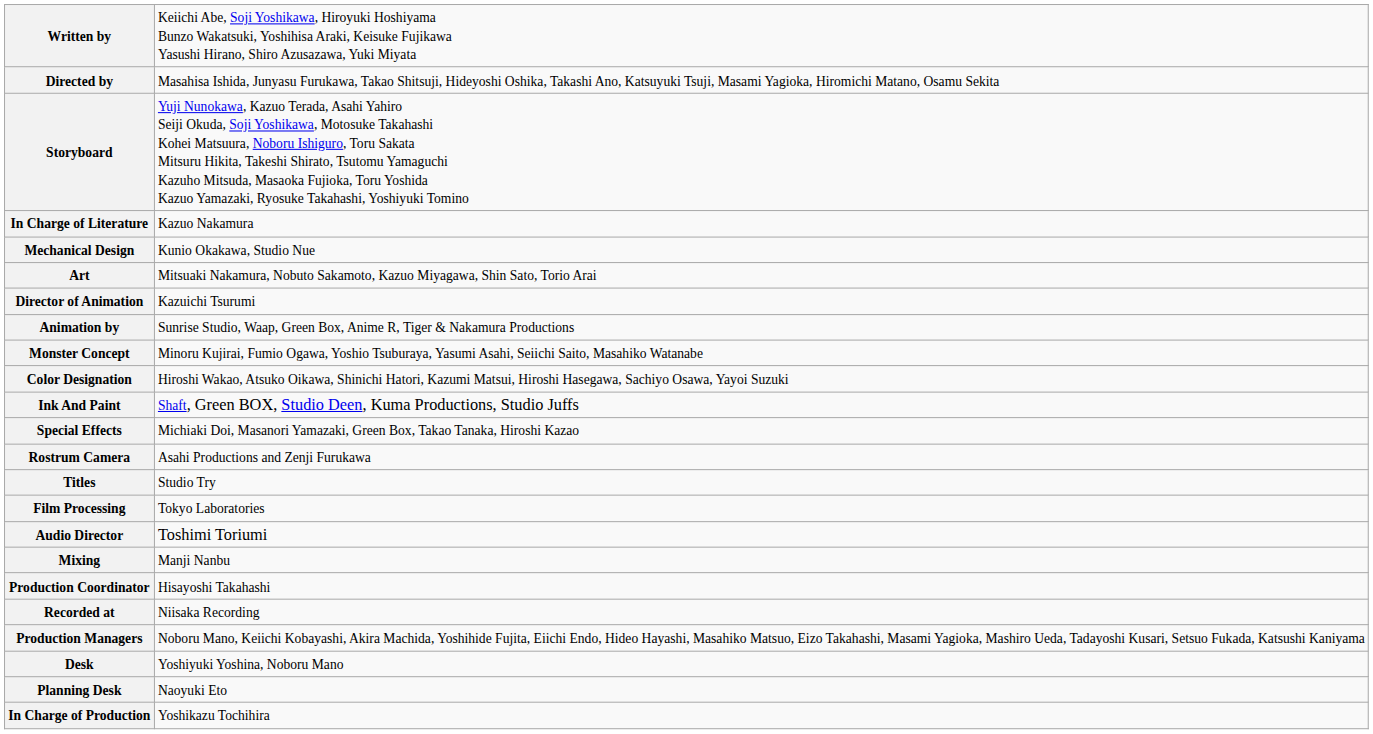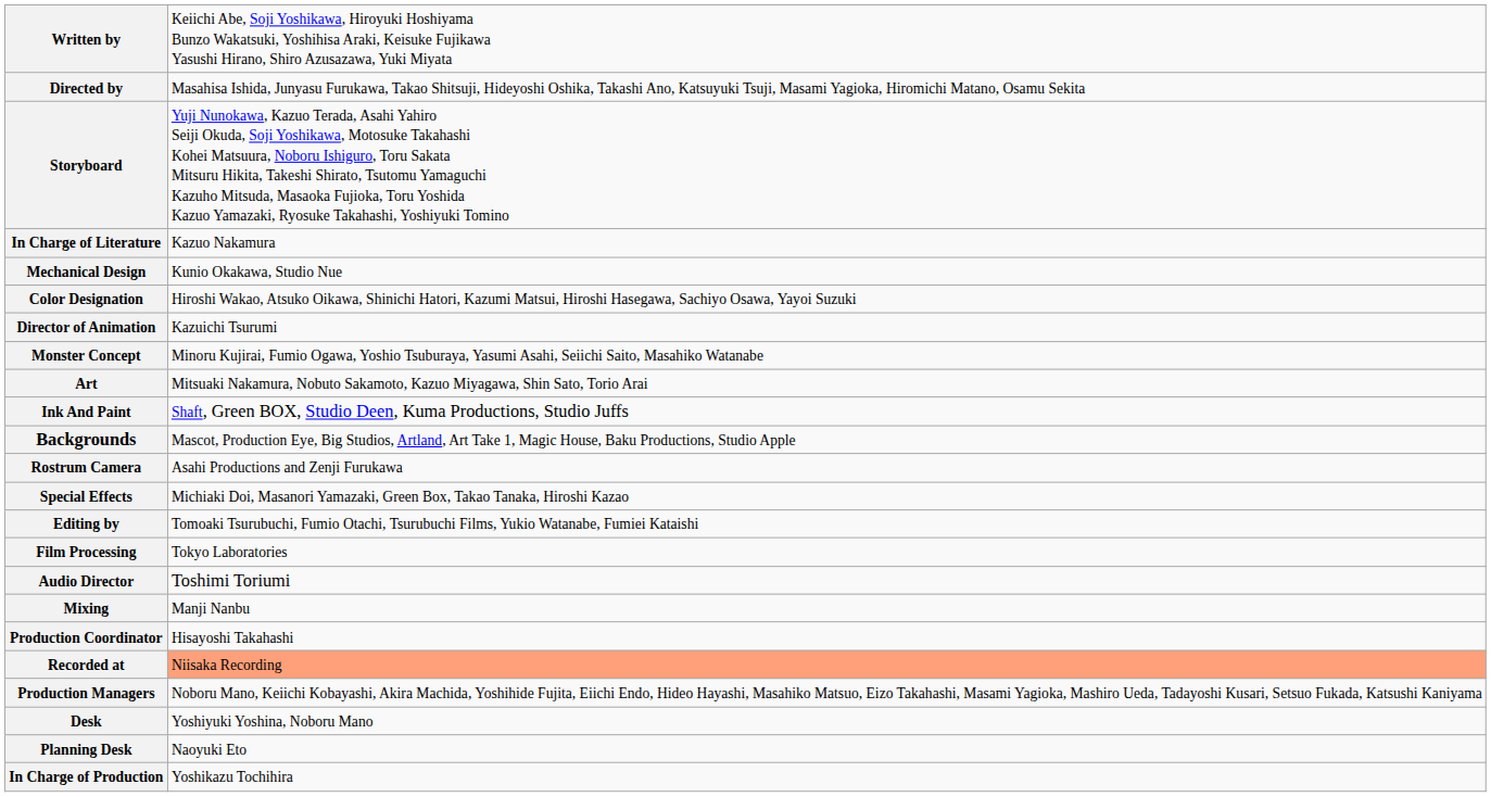 <table class="wikitable">
 <tr>
 <th><small>Written by</small></th>
 <td><small>Keiichi Abe, <a href='#'>Soji Yoshikawa</a>, Hiroyuki Hoshiyama<br>Bunzo Wakatsuki, Yoshihisa Araki, Keisuke Fujikawa<br>Yasushi Hirano, Shiro Azusazawa, Yuki Miyata</small></td>
 </tr>
 <tr>
 <th><small>Directed by</small></th>
 <td><small>Masahisa Ishida, Junyasu Furukawa, Takao Shitsuji, Hideyoshi Oshika, Takashi Ano, Katsuyuki Tsuji, Masami Yagioka, Hiromichi Matano, Osamu Sekita</small></td>
 </tr>
 <tr>
 <th><small>Storyboard</small></th>
 <td><small><a href='#'>Yuji Nunokawa</a>, Kazuo Terada, Asahi Yahiro<br>Seiji Okuda, <a href='#'>Soji Yoshikawa</a>, Motosuke Takahashi<br>Kohei Matsuura, <a href='#'>Noboru Ishiguro</a>, Toru Sakata<br>Mitsuru Hikita, Takeshi Shirato, Tsutomu Yamaguchi<br>Kazuho Mitsuda, Masaoka Fujioka, Toru Yoshida<br>Kazuo Yamazaki, Ryosuke Takahashi, Yoshiyuki Tomino</small></td>
 </tr>
 <tr>
 <th><small>In Charge of Literature</small></th>
 <td><small>Kazuo Nakamura</small></td>
 </tr>
 <tr>
 <th><small>Mechanical Design</small></th>
 <td><small>Kunio Okakawa, Studio Nue</small></td>
 </tr>
 <tr>
-<th><small>Art</small></th>
-<td><small>Mitsuaki Nakamura, Nobuto Sakamoto, Kazuo Miyagawa, Shin Sato, Torio Arai</small></td>
+<th><small>Color Designation</small></th>
+<td><small>Hiroshi Wakao, Atsuko Oikawa, Shinichi Hatori, Kazumi Matsui, Hiroshi Hasegawa, Sachiyo Osawa, Yayoi Suzuki</small></td>
 </tr>
 <tr>
 <th><small>Director of Animation</small></th>
 <td><small>Kazuichi Tsurumi</small></td>
 </tr>
 <tr>
-<th><small>Animation by</small></th>
-<td><small>Sunrise Studio, Waap, Green Box, Anime R, Tiger & Nakamura Productions</small></td>
-</tr>
-<tr>
 <th><small>Monster Concept</small></th>
 <td><small>Minoru Kujirai, Fumio Ogawa, Yoshio Tsuburaya, Yasumi Asahi, Seiichi Saito, Masahiko Watanabe</small></td>
 </tr>
 <tr>
-<th><small>Color Designation</small></th>
-<td><small>Hiroshi Wakao, Atsuko Oikawa, Shinichi Hatori, Kazumi Matsui, Hiroshi Hasegawa, Sachiyo Osawa, Yayoi Suzuki</small></td>
+<th><small>Art</small></th>
+<td><small>Mitsuaki Nakamura, Nobuto Sakamoto, Kazuo Miyagawa, Shin Sato, Torio Arai</small></td>
 </tr>
 <tr>
 <th><small>Ink And Paint</small></th>
 <td><a href='#'><small>Shaft</small></a>, Green BOX, <a href='#'>Studio Deen</a>, Kuma Productions, Studio Juffs</td>
 </tr>
 <tr>
-<th><small>Special Effects</small></th>
-<td><small>Michiaki Doi, Masanori Yamazaki, Green Box, Takao Tanaka, Hiroshi Kazao</small></td>
+<th>Backgrounds</th>
+<td><small>Mascot, Production Eye, Big Studios, <a href='#'>Artland</a>, Art Take 1, Magic House, Baku Productions, Studio Apple</small></td>
 </tr>
 <tr>
 <th><small>Rostrum Camera</small></th>
 <td><small>Asahi Productions and Zenji Furukawa</small></td>
 </tr>
 <tr>
-<th><small>Titles</small></th>
-<td><small>Studio Try</small></td>
+<th><small>Special Effects</small></th>
+<td><small>Michiaki Doi, Masanori Yamazaki, Green Box, Takao Tanaka, Hiroshi Kazao</small></td>
+</tr>
+<tr>
+<th><small>Editing by</small></th>
+<td><small>Tomoaki Tsurubuchi, Fumio Otachi, Tsurubuchi Films, Yukio Watanabe, Fumiei Kataishi</small></td>
 </tr>
 <tr>
 <th><small>Film Processing</small></th>
 <td><small>Tokyo Laboratories</small></td>
 </tr>
 <tr>
 <th><small>Audio Director</small></th>
 <td>Toshimi Toriumi</td>
 </tr>
 <tr>
 <th><small>Mixing</small></th>
 <td><small>Manji Nanbu</small></td>
 </tr>
 <tr>
 <th><small>Production Coordinator</small></th>
 <td><small>Hisayoshi Takahashi</small></td>
 </tr>
 <tr>
 <th><small>Recorded at</small></th>
-<td><small>Niisaka Recording</small></td>
+<td style="background: lightsalmon;"><small>Niisaka Recording</small></td>
 </tr>
 <tr>
 <th><small>Production Managers</small></th>
 <td><small>Noboru Mano, Keiichi Kobayashi, Akira Machida, Yoshihide Fujita, Eiichi Endo, Hideo Hayashi, Masahiko Matsuo, Eizo Takahashi, Masami Yagioka, Mashiro Ueda, Tadayoshi Kusari, Setsuo Fukada, Katsushi Kaniyama</small></td>
 </tr>
 <tr>
 <th><small>Desk</small></th>
 <td><small>Yoshiyuki Yoshina, Noboru Mano</small></td>
 </tr>
 <tr>
 <th><small>Planning Desk</small></th>
 <td><small>Naoyuki Eto</small></td>
 </tr>
 <tr>
 <th><small>In Charge of Production</small></th>
 <td><small>Yoshikazu Tochihira</small></td>
 </tr>
 </table>
